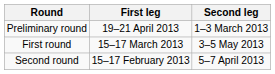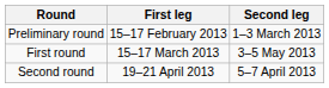 <table class="wikitable" style="text-align:center">
 <tr>
 <th>Round</th>
 <th>First leg</th>
 <th>Second leg</th>
 </tr>
 <tr>
 <td>Preliminary round</td>
-<td>19–21 April 2013</td>
+<td>15–17 February 2013</td>
 <td>1–3 March 2013</td>
 </tr>
 <tr>
 <td>First round</td>
 <td>15–17 March 2013</td>
 <td>3–5 May 2013</td>
 </tr>
 <tr>
 <td>Second round</td>
-<td>15–17 February 2013</td>
+<td>19–21 April 2013</td>
 <td>5–7 April 2013</td>
 </tr>
 </table>
